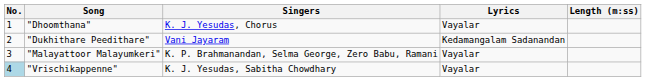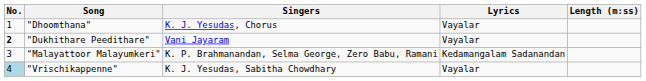 <table class="wikitable" style="font-size:95%;">
 <tr>
 <th>No.</th>
 <th>Song</th>
 <th>Singers</th>
 <th>Lyrics</th>
 <th>Length (m:ss)</th>
 </tr>
 <tr>
 <td>1</td>
 <td>"Dhoomthana"</td>
 <td><a href='#'>K. J. Yesudas</a>, Chorus</td>
 <td>Vayalar</td>
 <td></td>
 </tr>
 <tr>
-<td>2</td>
+<td><strong>2</strong></td>
 <td>"Dukhithare Peedithare"</td>
 <td><a href='#'>Vani Jayaram</a></td>
-<td>Kedamangalam Sadanandan</td>
+<td>Vayalar</td>
 <td></td>
 </tr>
 <tr>
 <td>3</td>
 <td>"Malayattoor Malayumkeri"</td>
 <td>K. P. Brahmanandan, Selma George, Zero Babu, Ramani</td>
-<td>Vayalar</td>
+<td>Kedamangalam Sadanandan</td>
 <td></td>
 </tr>
 <tr>
 <td style="background: lightblue;">4</td>
 <td>"Vrischikappenne"</td>
 <td>K. J. Yesudas, Sabitha Chowdhary</td>
 <td>Vayalar</td>
 <td></td>
 </tr>
 </table>
